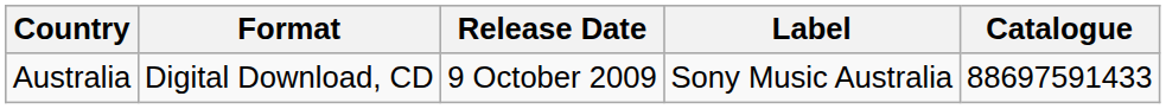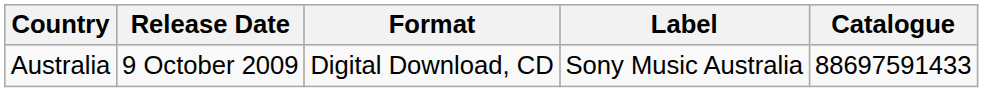 <table class="wikitable">
 <tr>
 <th>Country</th>
+<th>Release Date</th>
 <th>Format</th>
-<th>Release Date</th>
 <th>Label</th>
 <th>Catalogue</th>
 </tr>
 <tr>
 <td>Australia</td>
+<td>9 October 2009</td>
 <td>Digital Download, CD</td>
-<td>9 October 2009</td>
 <td>Sony Music Australia</td>
 <td>88697591433</td>
 </tr>
 </table>
